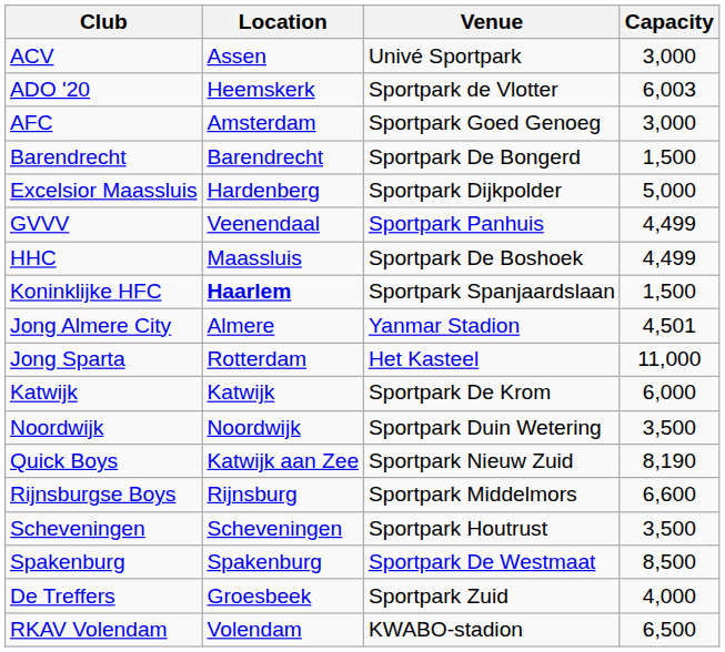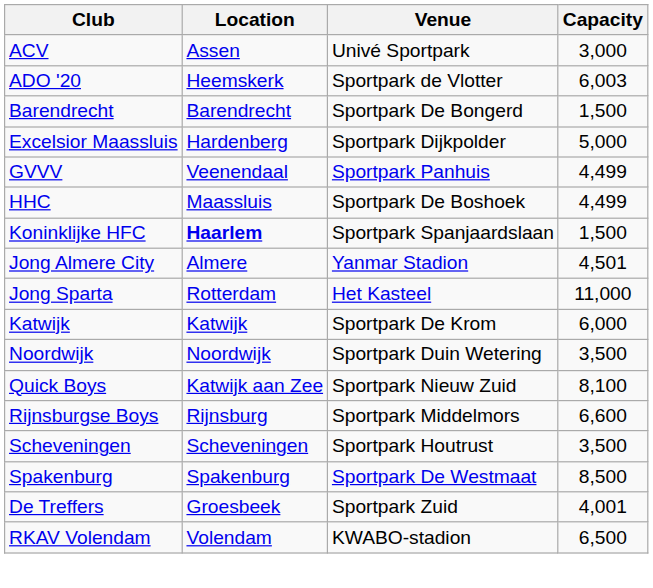 <table class="wikitable sortable">
 <tr>
 <th>Club</th>
 <th>Location</th>
 <th>Venue</th>
 <th>Capacity</th>
 </tr>
 <tr>
 <td><a href='#'>ACV</a></td>
 <td><a href='#'>Assen</a></td>
 <td>Univé Sportpark</td>
 <td style="text-align: center;">3,000</td>
 </tr>
 <tr>
 <td><a href='#'>ADO '20</a></td>
 <td><a href='#'>Heemskerk</a></td>
 <td>Sportpark de Vlotter</td>
 <td style="text-align: center;">6,003</td>
-</tr>
-<tr>
-<td><a href='#'>AFC</a></td>
-<td><a href='#'>Amsterdam</a></td>
-<td>Sportpark Goed Genoeg</td>
-<td style="text-align: center;">3,000</td>
 </tr>
 <tr>
 <td><a href='#'>Barendrecht</a></td>
 <td><a href='#'>Barendrecht</a></td>
 <td>Sportpark De Bongerd</td>
 <td style="text-align: center;">1,500</td>
 </tr>
 <tr>
 <td><a href='#'>Excelsior Maassluis</a></td>
 <td><a href='#'>Hardenberg</a></td>
 <td>Sportpark Dijkpolder</td>
 <td style="text-align: center;">5,000</td>
 </tr>
 <tr>
 <td><a href='#'>GVVV</a></td>
 <td><a href='#'>Veenendaal</a></td>
 <td><a href='#'>Sportpark Panhuis</a></td>
 <td style="text-align: center;">4,499</td>
 </tr>
 <tr>
 <td><a href='#'>HHC</a></td>
 <td><a href='#'>Maassluis</a></td>
 <td>Sportpark De Boshoek</td>
 <td style="text-align: center;">4,499</td>
 </tr>
 <tr>
 <td><a href='#'>Koninklijke HFC</a></td>
 <td><strong><a href='#'>Haarlem</a></strong></td>
 <td>Sportpark Spanjaardslaan</td>
 <td style="text-align: center;">1,500</td>
 </tr>
 <tr>
 <td><a href='#'>Jong Almere City</a></td>
 <td><a href='#'>Almere</a></td>
 <td><a href='#'>Yanmar Stadion</a></td>
 <td style="text-align: center;">4,501</td>
 </tr>
 <tr>
 <td><a href='#'>Jong Sparta</a></td>
 <td><a href='#'>Rotterdam</a></td>
 <td><a href='#'>Het Kasteel</a></td>
 <td style="text-align: center;">11,000</td>
 </tr>
 <tr>
 <td><a href='#'>Katwijk</a></td>
 <td><a href='#'>Katwijk</a></td>
 <td>Sportpark De Krom</td>
 <td style="text-align: center;">6,000</td>
 </tr>
 <tr>
 <td><a href='#'>Noordwijk</a></td>
 <td><a href='#'>Noordwijk</a></td>
 <td>Sportpark Duin Wetering</td>
 <td style="text-align: center;">3,500</td>
 </tr>
 <tr>
 <td><a href='#'>Quick Boys</a></td>
 <td><a href='#'>Katwijk aan Zee</a></td>
 <td>Sportpark Nieuw Zuid</td>
-<td style="text-align: center;">8,190</td>
+<td style="text-align: center;">8,100</td>
 </tr>
 <tr>
 <td><a href='#'>Rijnsburgse Boys</a></td>
 <td><a href='#'>Rijnsburg</a></td>
 <td>Sportpark Middelmors</td>
 <td style="text-align: center;">6,600</td>
 </tr>
 <tr>
 <td><a href='#'>Scheveningen</a></td>
 <td><a href='#'>Scheveningen</a></td>
 <td>Sportpark Houtrust</td>
 <td style="text-align: center;">3,500</td>
 </tr>
 <tr>
 <td><a href='#'>Spakenburg</a></td>
 <td><a href='#'>Spakenburg</a></td>
 <td><a href='#'>Sportpark De Westmaat</a></td>
 <td style="text-align: center;">8,500</td>
 </tr>
 <tr>
 <td><a href='#'>De Treffers</a></td>
 <td><a href='#'>Groesbeek</a></td>
 <td>Sportpark Zuid</td>
-<td style="text-align: center;">4,000</td>
+<td style="text-align: center;">4,001</td>
 </tr>
 <tr>
 <td><a href='#'>RKAV Volendam</a></td>
 <td><a href='#'>Volendam</a></td>
 <td>KWABO-stadion</td>
 <td style="text-align: center;">6,500</td>
 </tr>
 </table>
